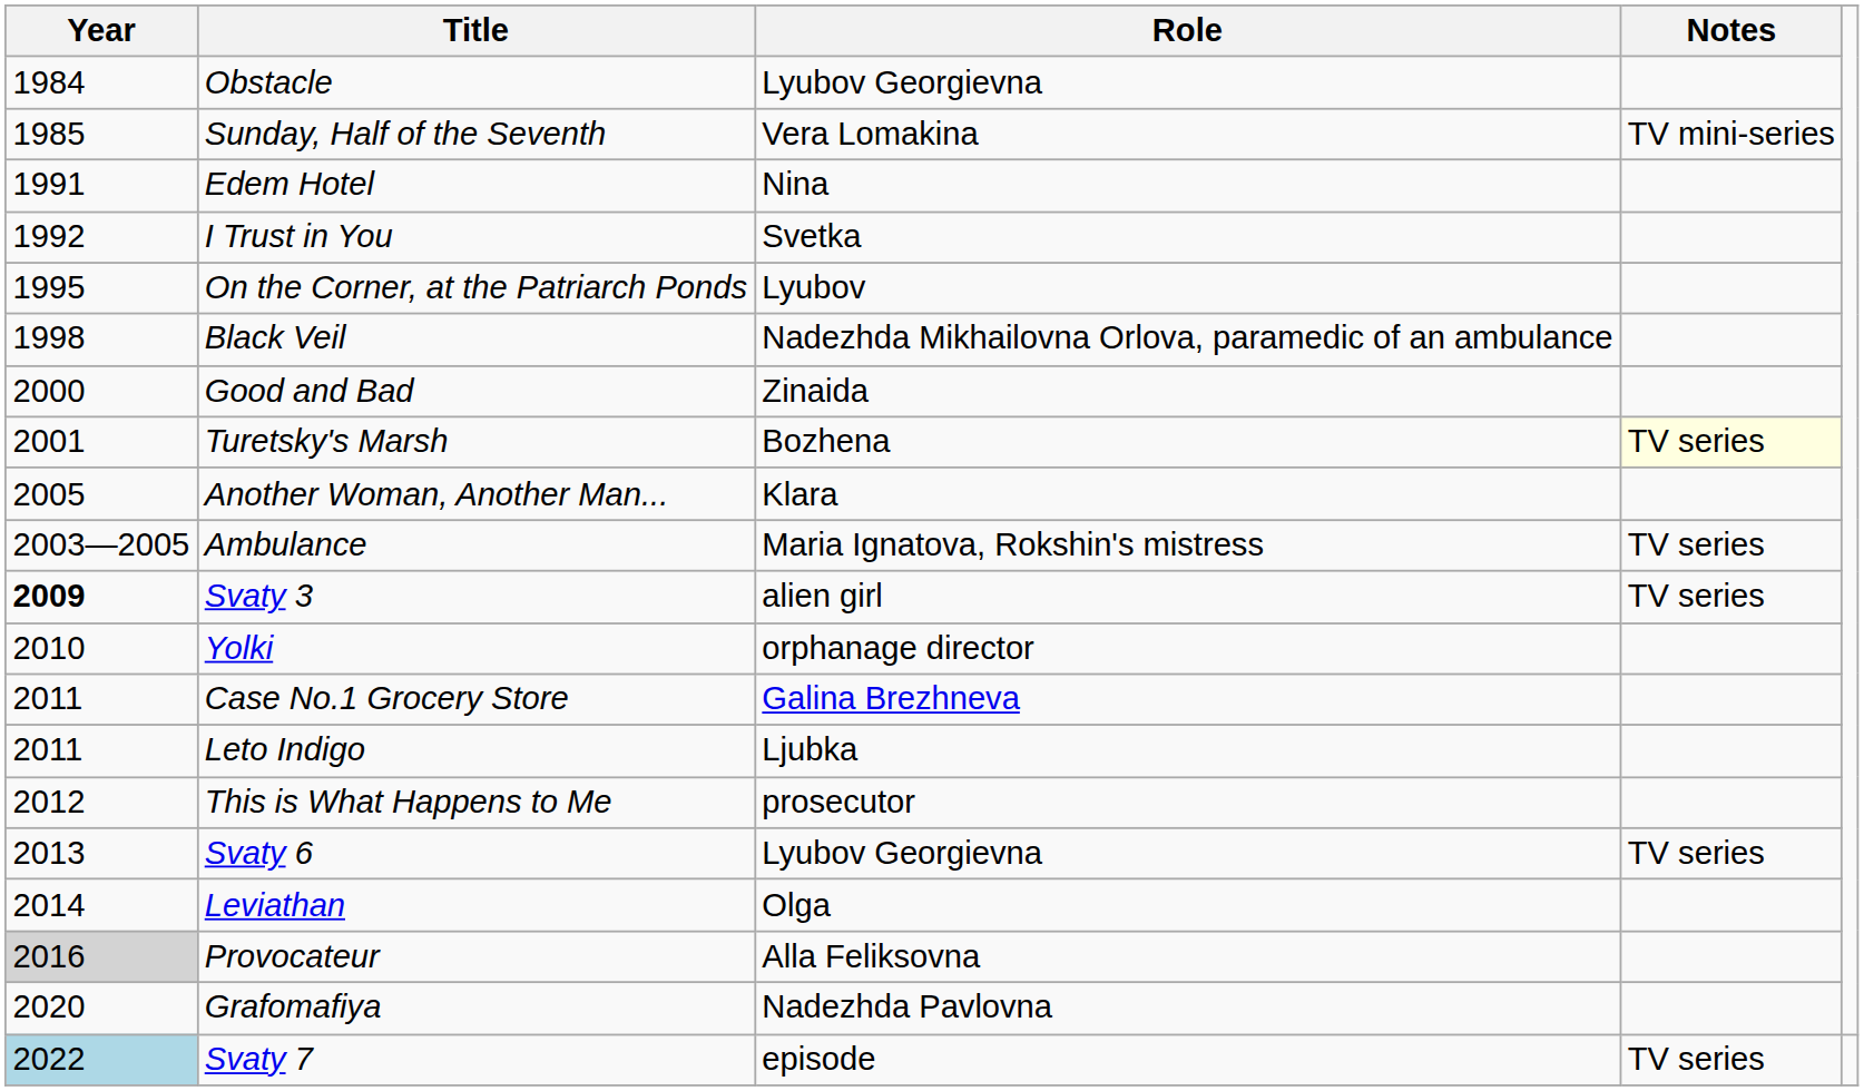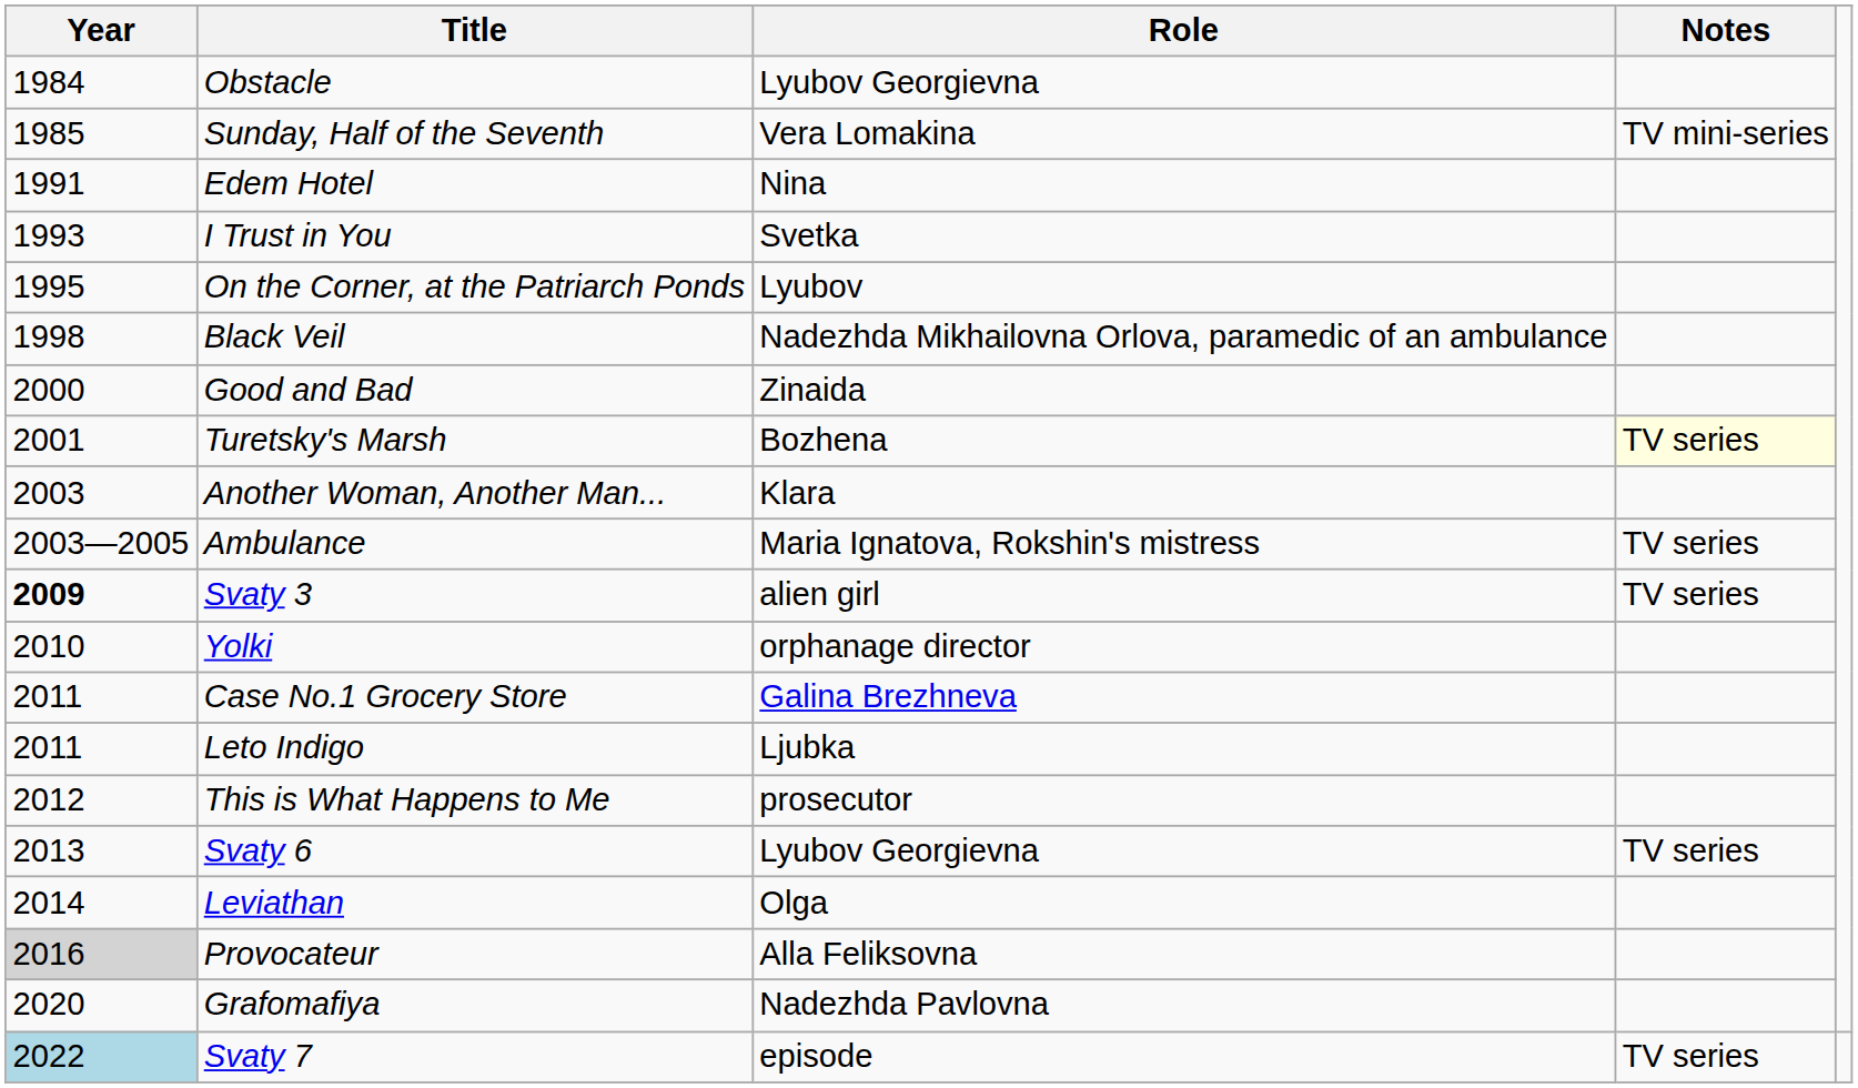 <table class="wikitable">
 <tr>
 <th>Year</th>
 <th>Title</th>
 <th>Role</th>
 <th>Notes</th>
 </tr>
 <tr>
 <td>1984</td>
 <td><em>Obstacle</em></td>
 <td>Lyubov Georgievna</td>
 <td></td>
 </tr>
 <tr>
 <td>1985</td>
 <td><em>Sunday, Half of the Seventh</em></td>
 <td>Vera Lomakina</td>
 <td>TV mini-series</td>
 </tr>
 <tr>
 <td>1991</td>
 <td><em>Edem Hotel</em></td>
 <td>Nina</td>
 <td></td>
 </tr>
 <tr>
-<td>1992</td>
+<td>1993</td>
 <td><em>I Trust in You</em></td>
 <td>Svetka</td>
 <td></td>
 </tr>
 <tr>
 <td>1995</td>
 <td><em>On the Corner, at the Patriarch Ponds</em></td>
 <td>Lyubov</td>
 <td></td>
 </tr>
 <tr>
 <td>1998</td>
 <td><em>Black Veil</em></td>
 <td>Nadezhda Mikhailovna Orlova, paramedic of an ambulance</td>
 <td></td>
 </tr>
 <tr>
 <td>2000</td>
 <td><em>Good and Bad</em></td>
 <td>Zinaida</td>
 <td></td>
 </tr>
 <tr>
 <td>2001</td>
 <td><em>Turetsky's Marsh</em></td>
 <td>Bozhena</td>
 <td style="background: lightyellow;">TV series</td>
 </tr>
 <tr>
-<td>2005</td>
+<td>2003</td>
 <td><em>Another Woman, Another Man...</em></td>
 <td>Klara</td>
 <td></td>
 </tr>
 <tr>
 <td>2003—2005</td>
 <td><em>Ambulance</em></td>
 <td>Maria Ignatova, Rokshin's mistress</td>
 <td>TV series</td>
 </tr>
 <tr>
 <td><strong>2009</strong></td>
 <td><em><a href='#'>Svaty</a> 3</em></td>
 <td>alien girl</td>
 <td>TV series</td>
 </tr>
 <tr>
 <td>2010</td>
 <td><em><a href='#'>Yolki</a></em></td>
 <td>orphanage director</td>
 <td></td>
 </tr>
 <tr>
 <td>2011</td>
 <td><em>Case No.1 Grocery Store</em></td>
 <td><a href='#'>Galina Brezhneva</a></td>
 <td></td>
 </tr>
 <tr>
 <td>2011</td>
 <td><em>Leto Indigo</em></td>
 <td>Ljubka</td>
 <td></td>
 </tr>
 <tr>
 <td>2012</td>
 <td><em>This is What Happens to Me</em></td>
 <td>prosecutor</td>
 <td></td>
 </tr>
 <tr>
 <td>2013</td>
 <td><em><a href='#'>Svaty</a> 6</em></td>
 <td>Lyubov Georgievna</td>
 <td>TV series</td>
 </tr>
 <tr>
 <td>2014</td>
 <td><em><a href='#'>Leviathan</a></em></td>
 <td>Olga</td>
 <td></td>
 </tr>
 <tr>
 <td style="background: lightgrey;">2016</td>
 <td><em>Provocateur</em></td>
 <td>Alla Feliksovna</td>
 <td></td>
 </tr>
 <tr>
 <td>2020</td>
 <td><em>Grafomafiya</em></td>
 <td>Nadezhda Pavlovna</td>
 <td></td>
 </tr>
 <tr>
 <td style="background: lightblue;">2022</td>
 <td><em><a href='#'>Svaty</a> 7</em></td>
 <td>episode</td>
 <td>TV series</td>
 <td></td>
 </tr>
 </table>
